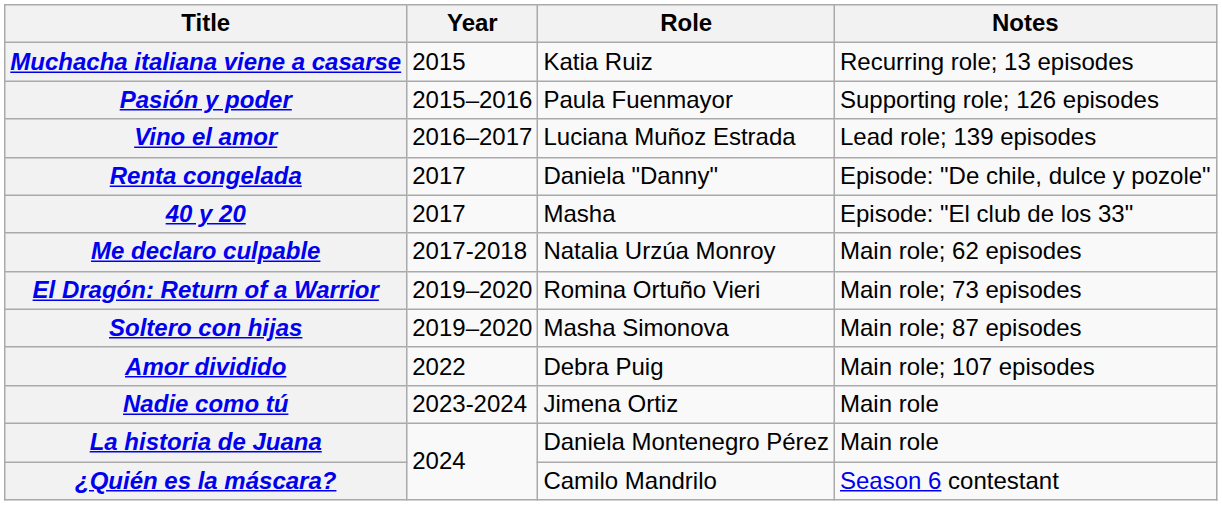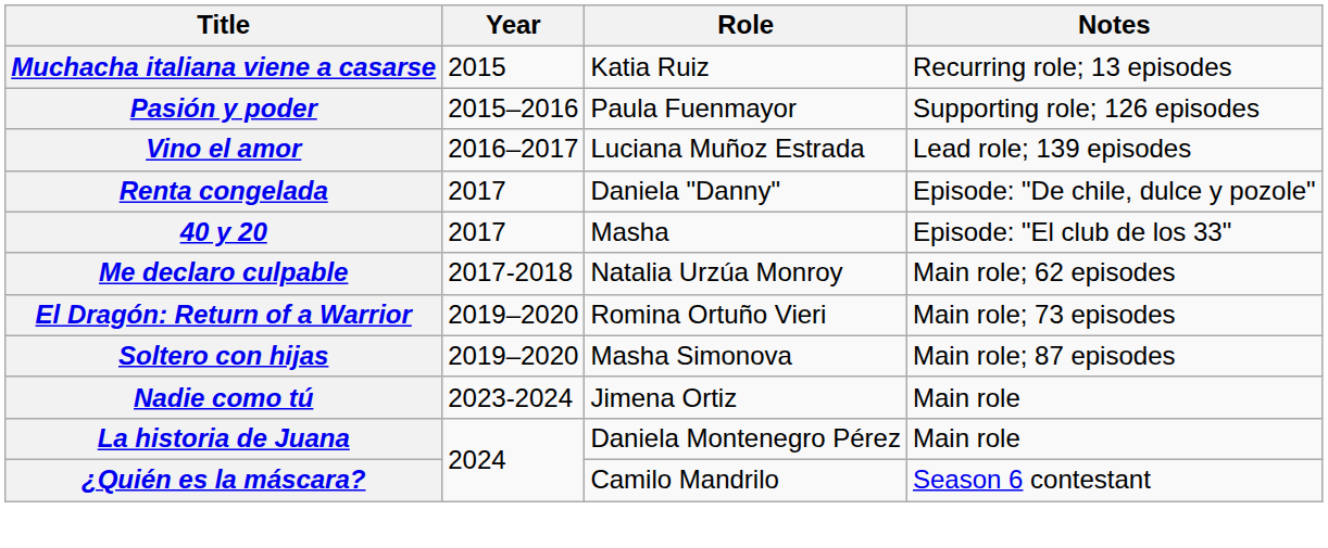 <table class="wikitable plainrowheaders sortable">
 <tr>
 <th scope="col">Title</th>
 <th scope="col">Year</th>
 <th scope="col">Role</th>
 <th scope="col" class="unsortable">Notes</th>
 </tr>
 <tr>
 <th scope=row><em><a href='#'>Muchacha italiana viene a casarse</a></em></th>
 <td>2015</td>
 <td>Katia Ruiz</td>
 <td>Recurring role; 13 episodes</td>
 </tr>
 <tr>
 <th scope=row><em><a href='#'>Pasión y poder</a></em></th>
 <td>2015–2016</td>
 <td>Paula Fuenmayor</td>
 <td>Supporting role; 126 episodes</td>
 </tr>
 <tr>
 <th scope=row><em><a href='#'>Vino el amor</a></em></th>
 <td>2016–2017</td>
 <td>Luciana Muñoz Estrada</td>
 <td>Lead role; 139 episodes</td>
 </tr>
 <tr>
 <th scope=row><em><a href='#'>Renta congelada</a></em></th>
 <td>2017</td>
 <td>Daniela "Danny"</td>
 <td>Episode: "De chile, dulce y pozole"</td>
 </tr>
 <tr>
 <th scope=row><em><a href='#'>40 y 20</a></em></th>
 <td>2017</td>
 <td>Masha</td>
 <td>Episode: "El club de los 33"</td>
 </tr>
 <tr>
 <th scope=row><em><a href='#'>Me declaro culpable</a></em></th>
 <td>2017-2018</td>
 <td>Natalia Urzúa Monroy</td>
 <td>Main role; 62 episodes</td>
 </tr>
 <tr>
 <th scope=row><em><a href='#'>El Dragón: Return of a Warrior</a></em></th>
 <td>2019–2020</td>
 <td>Romina Ortuño Vieri</td>
 <td>Main role; 73 episodes</td>
 </tr>
 <tr>
 <th scope=row><em><a href='#'>Soltero con hijas</a></em></th>
 <td>2019–2020</td>
 <td>Masha Simonova</td>
 <td>Main role; 87 episodes</td>
 </tr>
 <tr>
-<th scope=row><em><a href='#'>Amor dividido</a></em></th>
-<td>2022</td>
-<td>Debra Puig</td>
-<td>Main role; 107 episodes</td>
-</tr>
-<tr>
 <th scope=row><em><a href='#'>Nadie como tú</a></em></th>
 <td>2023-2024</td>
 <td>Jimena Ortiz</td>
 <td>Main role</td>
 </tr>
 <tr>
 <th scope=row><em><a href='#'>La historia de Juana</a></em></th>
 <td rowspan=2>2024</td>
 <td>Daniela Montenegro Pérez</td>
 <td>Main role</td>
 </tr>
 <tr>
 <th scope=row><em><a href='#'>¿Quién es la máscara?</a></em></th>
 <td>Camilo Mandrilo</td>
 <td><a href='#'>Season 6</a> contestant</td>
 </tr>
 </table>
